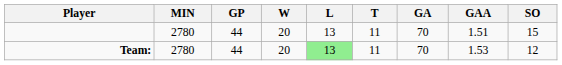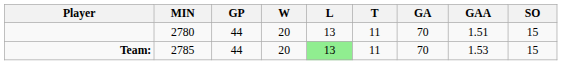 <table class="wikitable sortable" width="60%">
 <tr>
 <th bgcolor="#DDDDFF" width="10%">Player</th>
 <th width="3%" bgcolor="#DDDDFF" title="Minutes played">MIN</th>
 <th width="3%" bgcolor="#DDDDFF" title="Games played in">GP</th>
 <th width="3%" bgcolor="#DDDDFF" title="Wins">W</th>
 <th width="3%" bgcolor="#DDDDFF"title="Losses">L</th>
 <th width="3%" bgcolor="#DDDDFF" title="Ties">T</th>
 <th width="3%" bgcolor="#DDDDFF" title="Goals against">GA</th>
 <th width="3%" bgcolor="#DDDDFF" title="Goals against average">GAA</th>
 <th width="3%" bgcolor="#DDDDFF"title="Shut-outs">SO</th>
 </tr>
 <tr align="center">
 <td align="right"></td>
 <td>2780</td>
 <td>44</td>
 <td>20</td>
 <td>13</td>
 <td>11</td>
 <td>70</td>
 <td>1.51</td>
 <td>15</td>
 </tr>
 <tr align="center">
 <td align="right"><strong>Team:</strong></td>
-<td>2780</td>
+<td>2785</td>
 <td>44</td>
 <td>20</td>
 <td style="background: lightgreen;">13</td>
 <td>11</td>
 <td>70</td>
 <td>1.53</td>
-<td>12</td>
+<td>15</td>
 </tr>
 </table>
